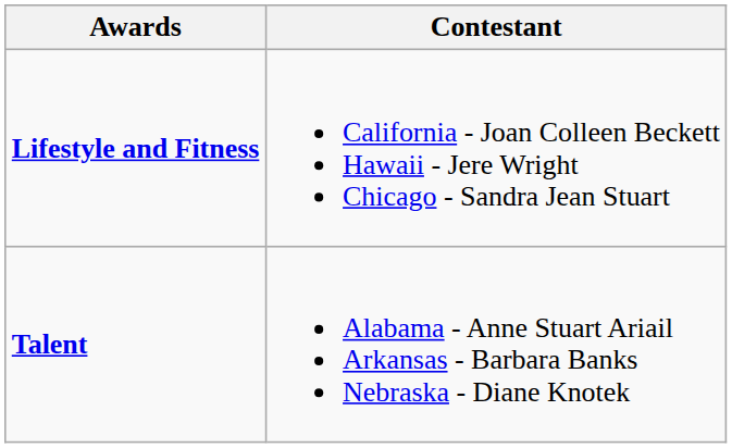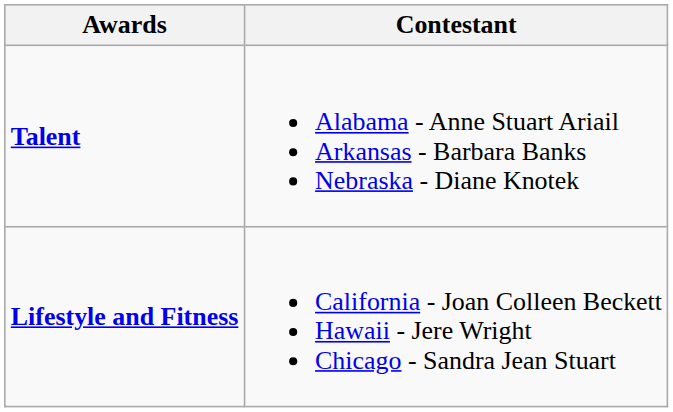 <table class="wikitable">
 <tr>
 <th>Awards</th>
 <th>Contestant</th>
 </tr>
 <tr>
+<td><strong><a href='#'>Talent</a></strong></td>
+<td><br><ul><li> <a href='#'>Alabama</a> - Anne Stuart Ariail</li><li> <a href='#'>Arkansas</a> - Barbara Banks</li><li> <a href='#'>Nebraska</a> - Diane Knotek</li></ul></td>
+</tr>
+<tr>
 <td><strong><a href='#'>Lifestyle and Fitness</a></strong></td>
 <td><br><ul><li> <a href='#'>California</a> - Joan Colleen Beckett</li><li> <a href='#'>Hawaii</a> - Jere Wright</li><li> <a href='#'>Chicago</a> - Sandra Jean Stuart</li></ul></td>
 </tr>
-<tr>
-<td><strong><a href='#'>Talent</a></strong></td>
-<td><br><ul><li> <a href='#'>Alabama</a> - Anne Stuart Ariail</li><li> <a href='#'>Arkansas</a> - Barbara Banks</li><li> <a href='#'>Nebraska</a> - Diane Knotek</li></ul></td>
-</tr>
 </table>
